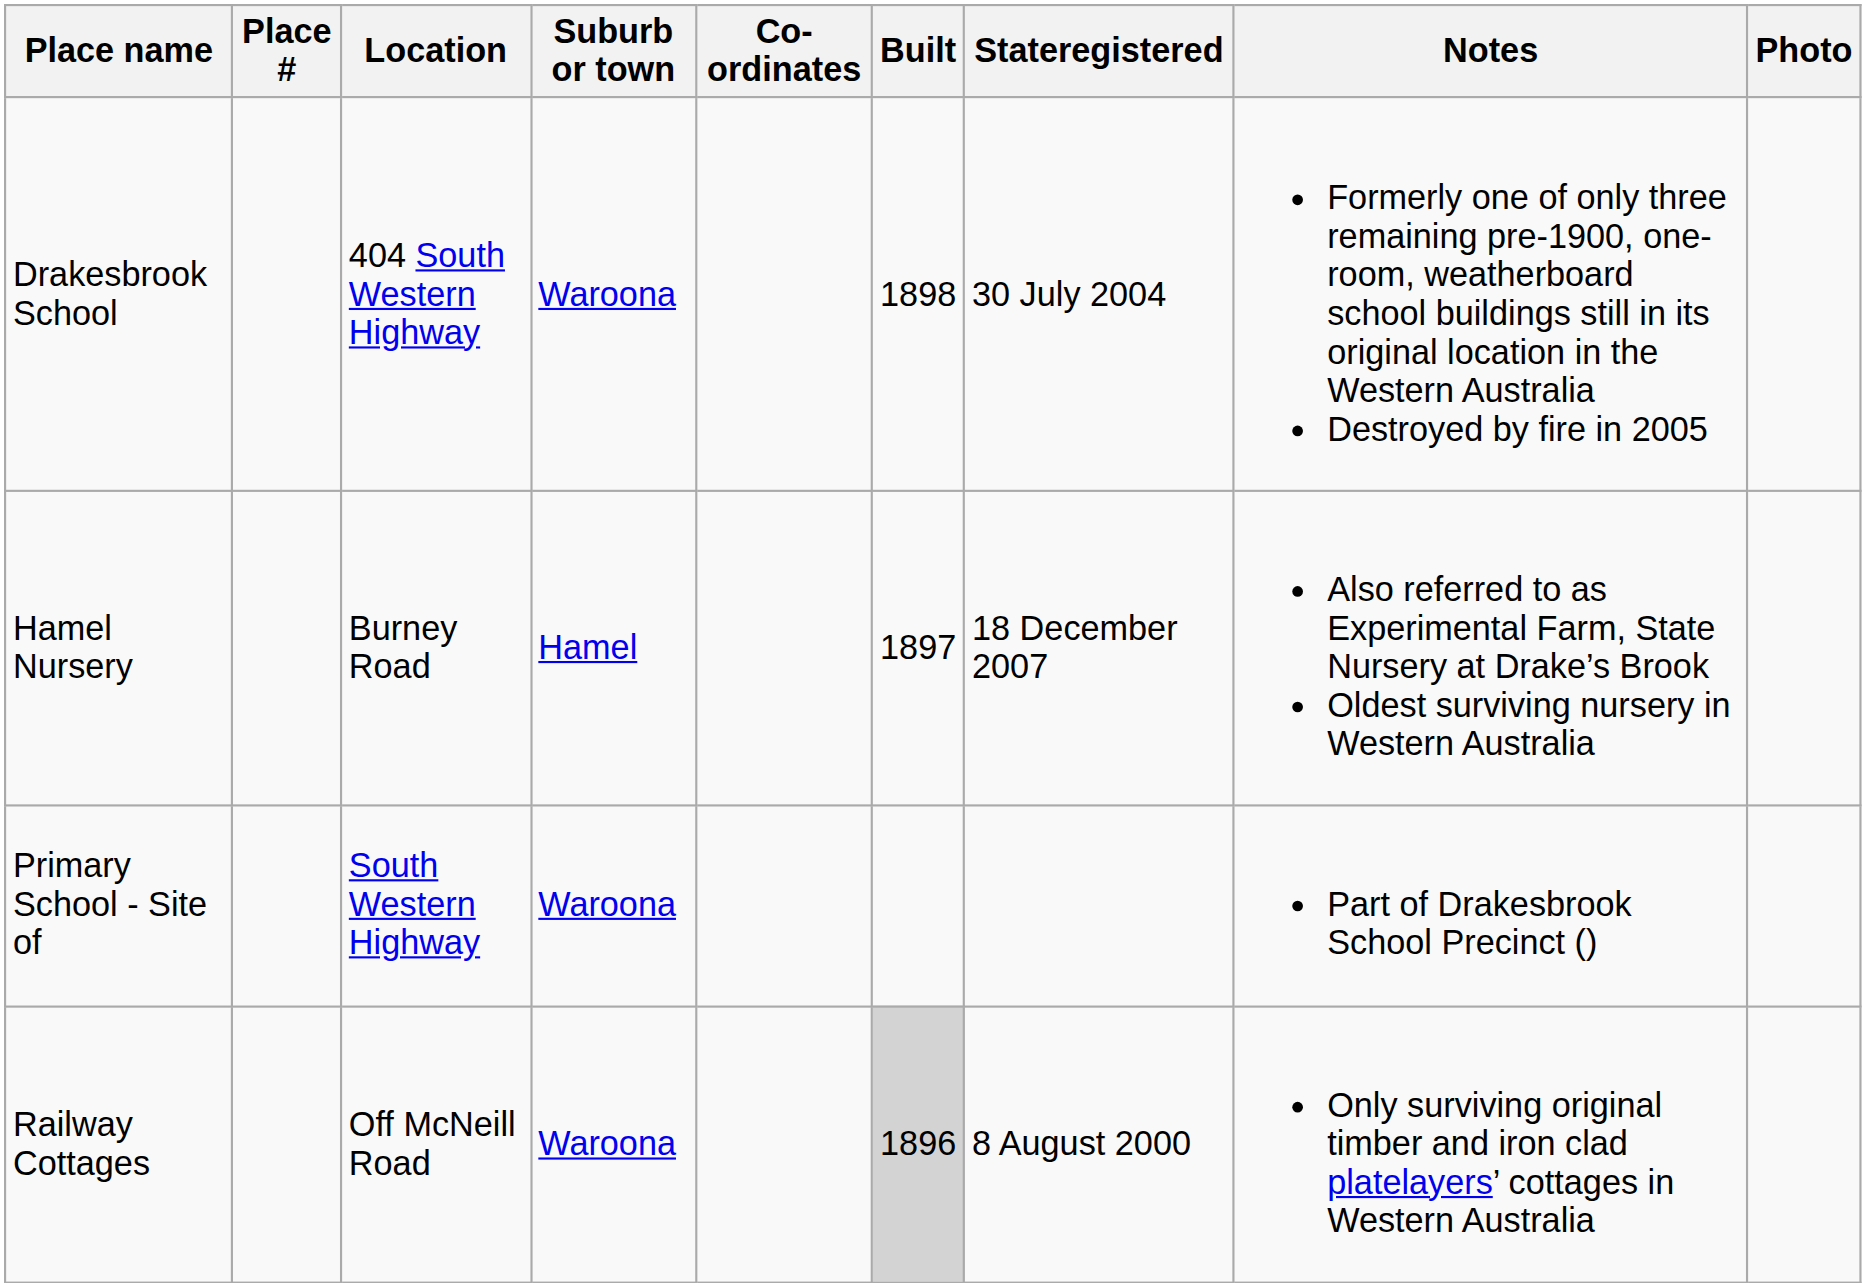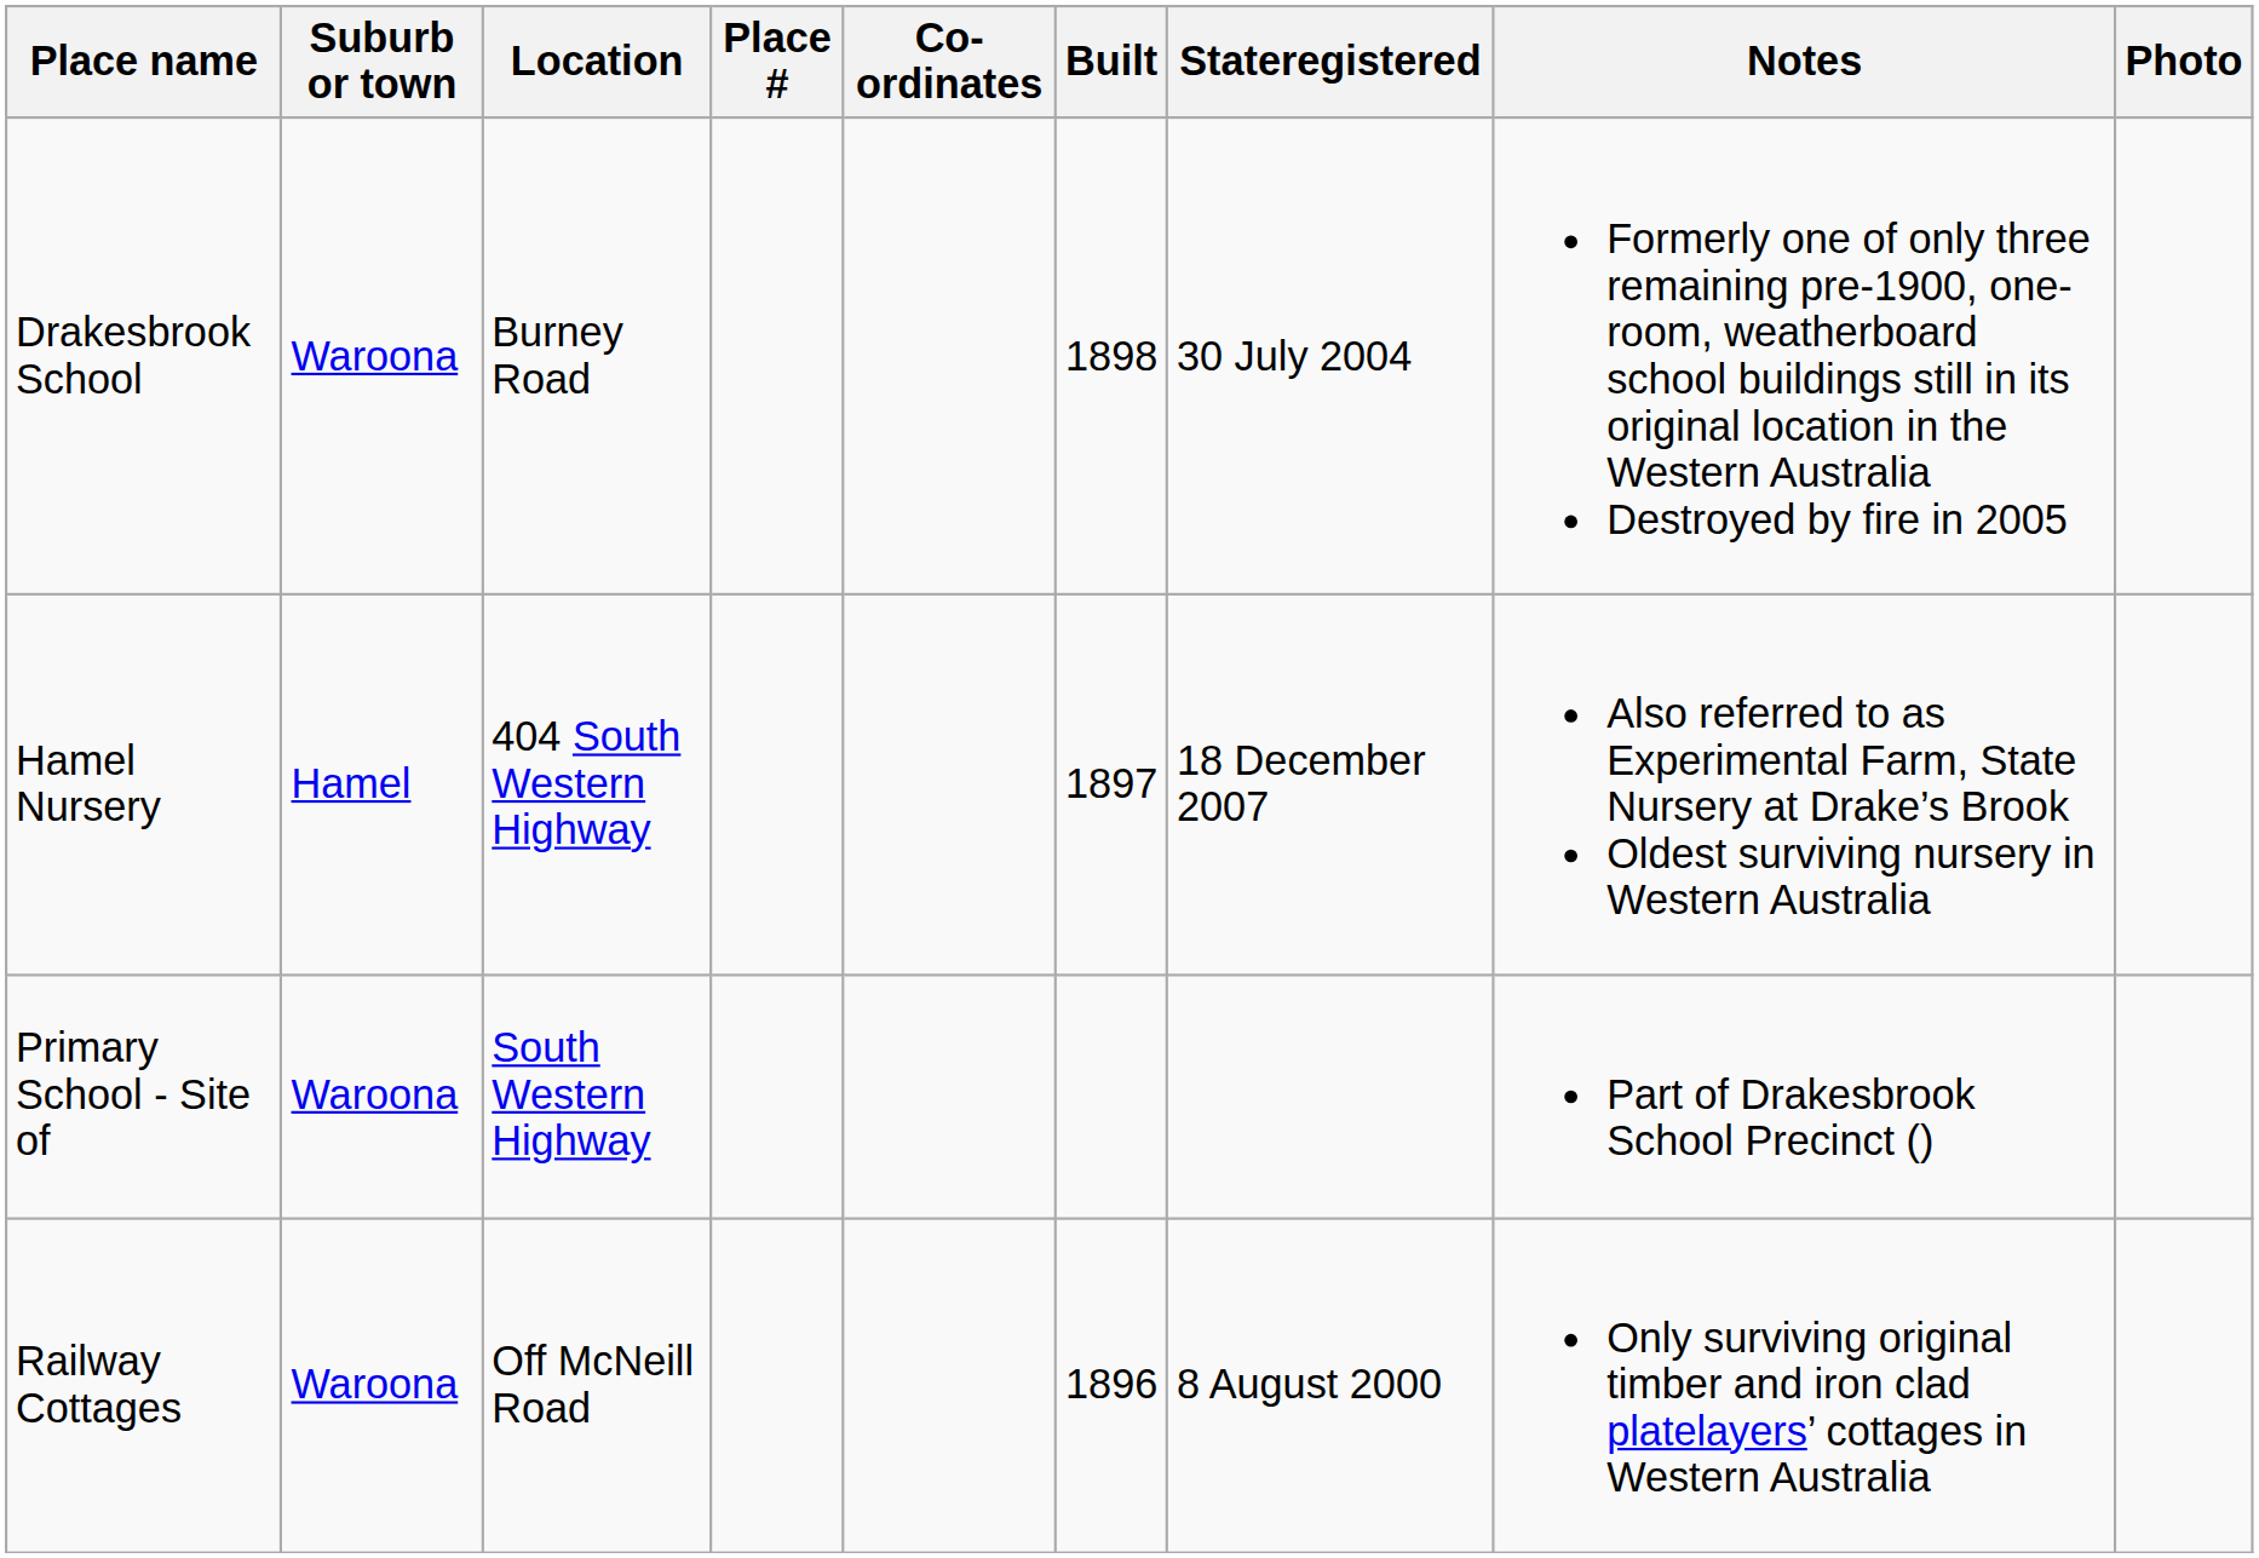 <table class="wikitable sortable">
 <tr>
 <th>Place name</th>
+<th>Suburb or town</th>
+<th>Location</th>
 <th>Place #</th>
-<th>Location</th>
-<th>Suburb or town</th>
 <th>Co-ordinates</th>
 <th>Built</th>
 <th>Stateregistered</th>
 <th class="unsortable">Notes</th>
 <th class="unsortable">Photo</th>
 </tr>
 <tr>
 <td>Drakesbrook School</td>
+<td><a href='#'>Waroona</a></td>
+<td>Burney Road</td>
 <td></td>
-<td>404 <a href='#'>South Western Highway</a></td>
-<td><a href='#'>Waroona</a></td>
 <td></td>
 <td>1898</td>
 <td>30 July 2004</td>
 <td><br><ul><li>Formerly one of only three remaining pre-1900, one-room, weatherboard school buildings still in its original location in the Western Australia</li><li>Destroyed by fire in 2005</li></ul></td>
 <td></td>
 </tr>
 <tr>
 <td>Hamel Nursery</td>
+<td><a href='#'>Hamel</a></td>
+<td>404 <a href='#'>South Western Highway</a></td>
 <td></td>
-<td>Burney Road</td>
-<td><a href='#'>Hamel</a></td>
 <td></td>
 <td>1897</td>
 <td>18 December 2007</td>
 <td><br><ul><li>Also referred to as Experimental Farm, State Nursery at Drake’s Brook</li><li>Oldest surviving nursery in Western Australia</li></ul></td>
 <td></td>
 </tr>
 <tr>
 <td>Primary School - Site of</td>
+<td><a href='#'>Waroona</a></td>
+<td><a href='#'>South Western Highway</a></td>
 <td></td>
-<td><a href='#'>South Western Highway</a></td>
-<td><a href='#'>Waroona</a></td>
 <td></td>
 <td></td>
 <td></td>
 <td><br><ul><li>Part of Drakesbrook School Precinct ()</li></ul></td>
 <td></td>
 </tr>
 <tr>
 <td>Railway Cottages</td>
+<td><a href='#'>Waroona</a></td>
+<td>Off McNeill Road</td>
 <td></td>
-<td>Off McNeill Road</td>
-<td><a href='#'>Waroona</a></td>
 <td></td>
-<td style="background: lightgrey;">1896</td>
+<td>1896</td>
 <td>8 August 2000</td>
 <td><br><ul><li>Only surviving original timber and iron clad <a href='#'>platelayers</a>’ cottages in Western Australia</li></ul></td>
 <td></td>
 </tr>
 </table>
